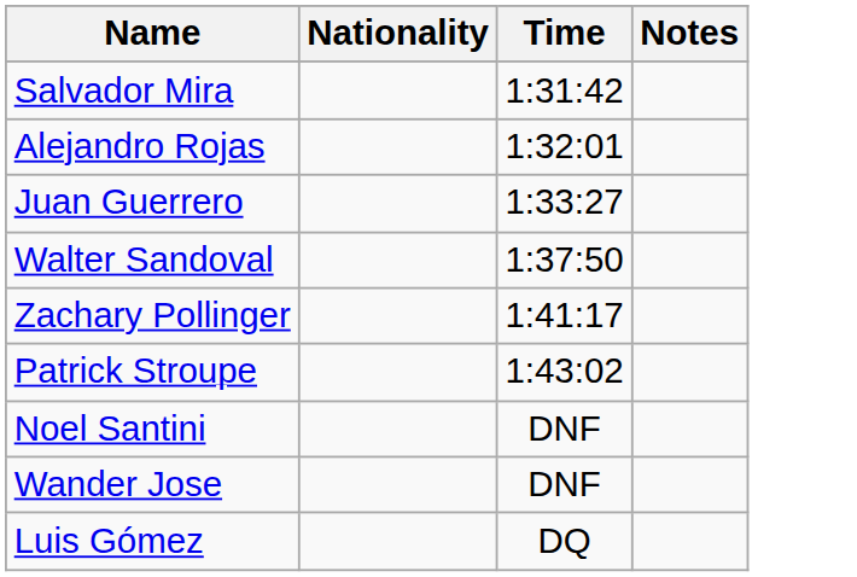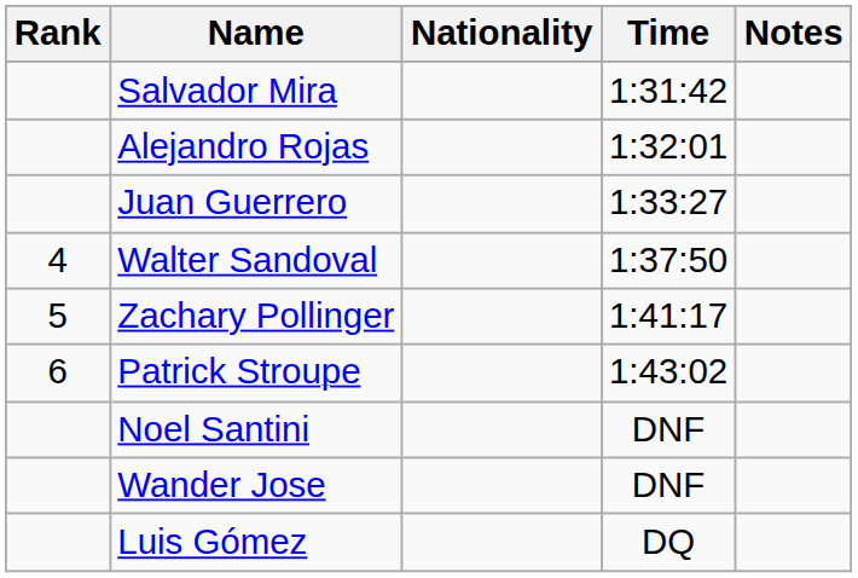 <table class="wikitable sortable" style="text-align:center">
 <tr>
+<th>Rank</th>
 <th>Name</th>
 <th>Nationality</th>
 <th>Time</th>
 <th>Notes</th>
 </tr>
 <tr>
+<td align=center></td>
 <td align=left><a href='#'>Salvador Mira</a></td>
 <td align=left></td>
 <td>1:31:42</td>
 <td></td>
 </tr>
 <tr>
+<td align=center></td>
 <td align=left><a href='#'>Alejandro Rojas</a></td>
 <td align=left></td>
 <td>1:32:01</td>
 <td></td>
 </tr>
 <tr>
+<td align=center></td>
 <td align=left><a href='#'>Juan Guerrero</a></td>
 <td align=left></td>
 <td>1:33:27</td>
 <td></td>
 </tr>
 <tr>
+<td align=center>4</td>
 <td align=left><a href='#'>Walter Sandoval</a></td>
 <td align=left></td>
 <td>1:37:50</td>
 <td></td>
 </tr>
 <tr>
+<td align=center>5</td>
 <td align=left><a href='#'>Zachary Pollinger</a></td>
 <td align=left></td>
 <td>1:41:17</td>
 <td></td>
 </tr>
 <tr>
+<td align=center>6</td>
 <td align=left><a href='#'>Patrick Stroupe</a></td>
 <td align=left></td>
 <td>1:43:02</td>
 <td></td>
 </tr>
 <tr>
+<td align=center></td>
 <td align=left><a href='#'>Noel Santini</a></td>
 <td align=left></td>
 <td>DNF</td>
 <td></td>
 </tr>
 <tr>
+<td align=center></td>
 <td align=left><a href='#'>Wander Jose</a></td>
 <td align=left></td>
 <td>DNF</td>
 <td></td>
 </tr>
 <tr>
+<td align=center></td>
 <td align=left><a href='#'>Luis Gómez</a></td>
 <td align=left></td>
 <td>DQ</td>
 <td></td>
 </tr>
 </table>
